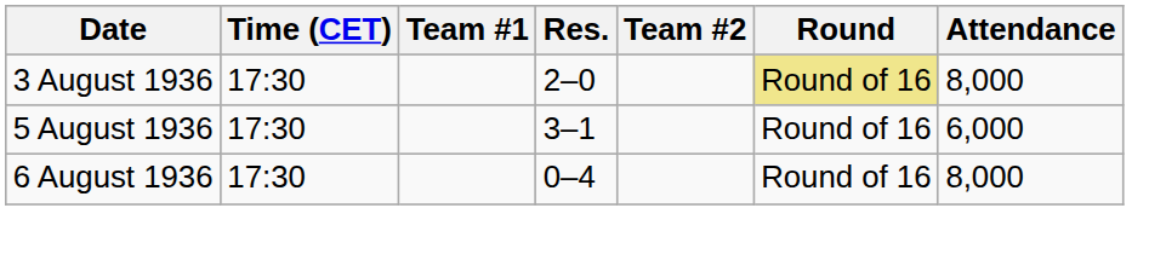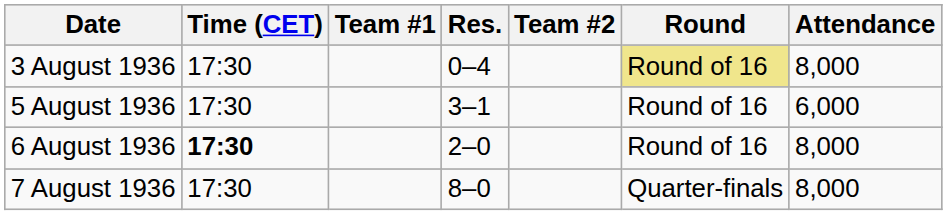 <table class="wikitable" style="text-align: left;">
 <tr>
 <th>Date</th>
 <th>Time (<a href='#'>CET</a>)</th>
 <th>Team #1</th>
 <th>Res.</th>
 <th>Team #2</th>
 <th>Round</th>
 <th>Attendance</th>
 </tr>
 <tr>
 <td>3 August 1936</td>
 <td>17:30</td>
 <td></td>
-<td>2–0</td>
+<td>0–4</td>
 <td></td>
 <td style="background: khaki;">Round of 16</td>
 <td>8,000</td>
 </tr>
 <tr>
 <td>5 August 1936</td>
 <td>17:30</td>
 <td></td>
 <td>3–1</td>
 <td></td>
 <td>Round of 16</td>
 <td>6,000</td>
 </tr>
 <tr>
 <td>6 August 1936</td>
-<td>17:30</td>
+<td><strong>17:30</strong></td>
 <td></td>
-<td>0–4</td>
+<td>2–0</td>
 <td></td>
 <td>Round of 16</td>
 <td>8,000</td>
 </tr>
+<tr>
+<td>7 August 1936</td>
+<td>17:30</td>
+<td></td>
+<td>8–0</td>
+<td></td>
+<td>Quarter-finals</td>
+<td>8,000</td>
+</tr>
 </table>
